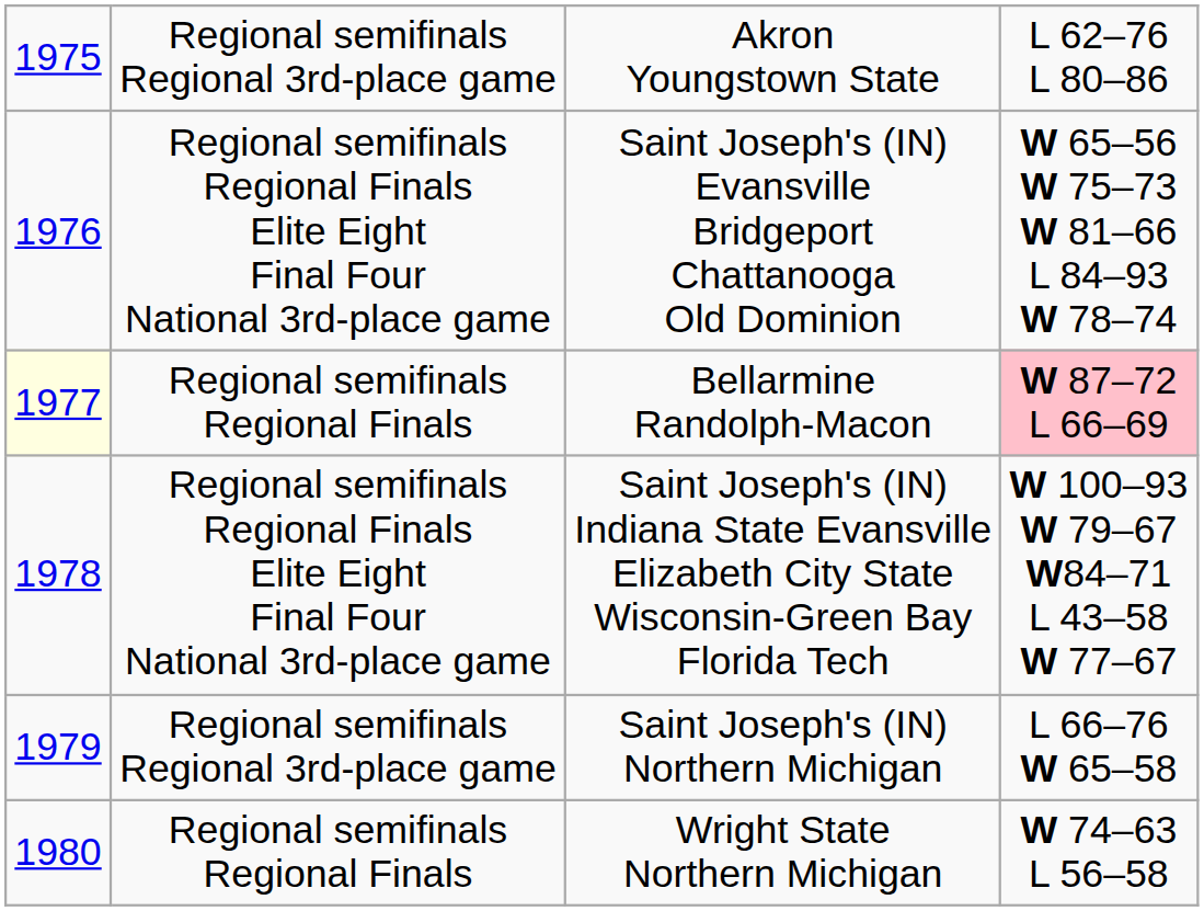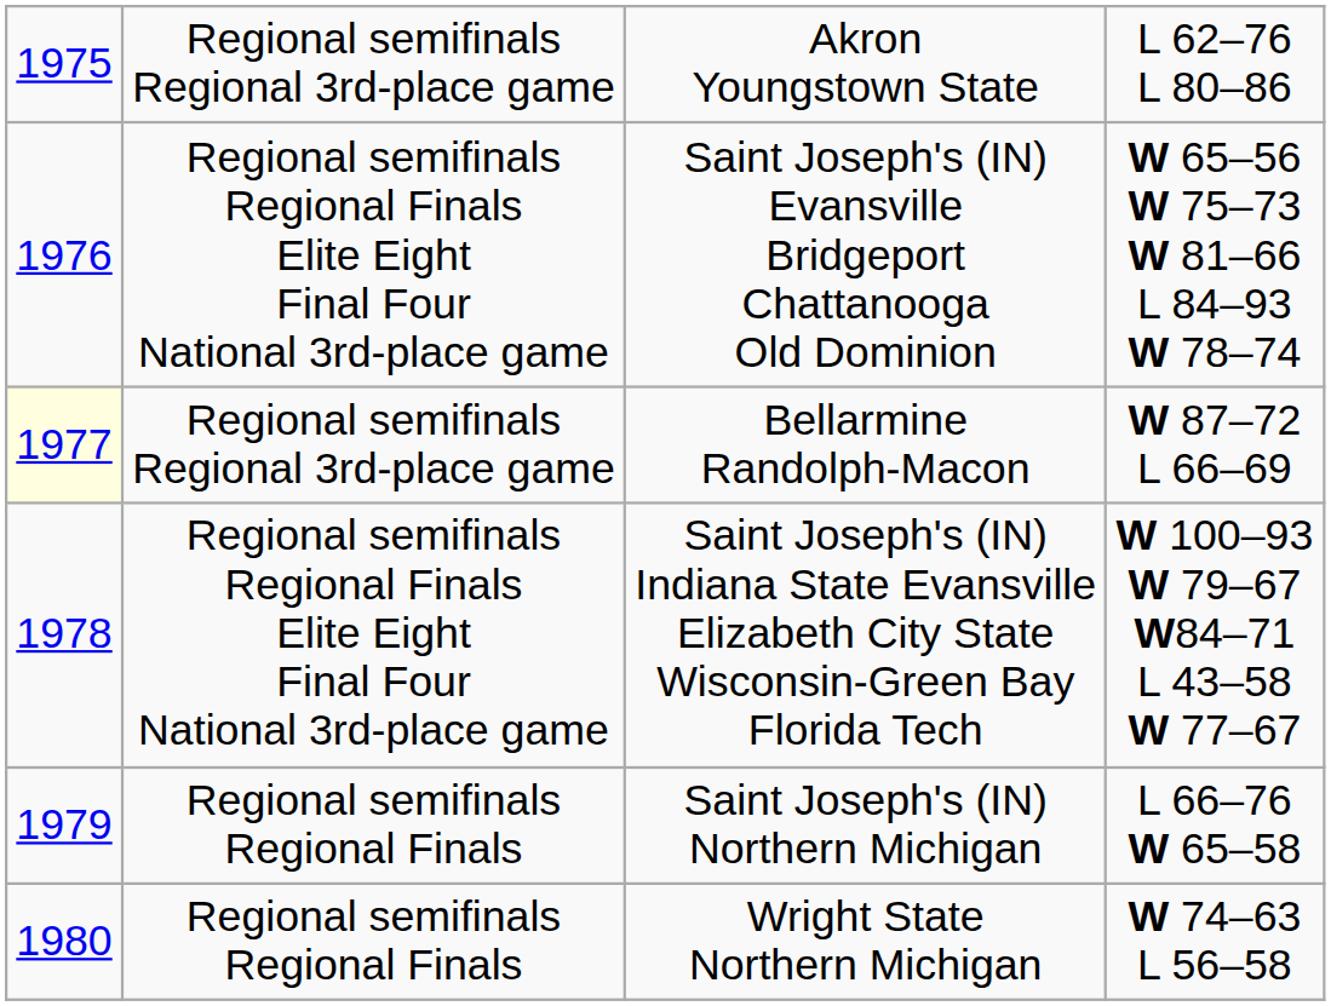 <table class="wikitable">
 <tr align="center">
 <td><a href='#'>1975</a></td>
 <td>Regional semifinals<br>Regional 3rd-place game</td>
 <td>Akron<br>Youngstown State</td>
 <td>L 62–76<br>L 80–86</td>
 </tr>
 <tr align="center">
 <td><a href='#'>1976</a></td>
 <td>Regional semifinals<br>Regional Finals<br>Elite Eight<br>Final Four<br>National 3rd-place game</td>
 <td>Saint Joseph's (IN)<br>Evansville<br>Bridgeport<br>Chattanooga<br>Old Dominion</td>
 <td><strong>W</strong> 65–56<br><strong>W</strong> 75–73<br><strong>W</strong> 81–66<br>L 84–93<br><strong>W</strong> 78–74</td>
 </tr>
 <tr align="center">
 <td style="background: lightyellow;"><a href='#'>1977</a></td>
-<td>Regional semifinals<br>Regional Finals</td>
+<td>Regional semifinals<br>Regional 3rd-place game</td>
 <td>Bellarmine<br>Randolph-Macon</td>
-<td style="background: pink;"><strong>W</strong> 87–72<br>L 66–69</td>
+<td><strong>W</strong> 87–72<br>L 66–69</td>
 </tr>
 <tr align="center">
 <td><a href='#'>1978</a></td>
 <td>Regional semifinals<br>Regional Finals<br>Elite Eight<br>Final Four<br>National 3rd-place game</td>
 <td>Saint Joseph's (IN)<br>Indiana State Evansville<br>Elizabeth City State<br>Wisconsin-Green Bay<br>Florida Tech</td>
 <td><strong>W</strong> 100–93<br><strong>W</strong> 79–67<br><strong>W</strong>84–71<br>L 43–58<br><strong>W</strong> 77–67</td>
 </tr>
 <tr align="center">
 <td><a href='#'>1979</a></td>
-<td>Regional semifinals<br>Regional 3rd-place game</td>
+<td>Regional semifinals<br>Regional Finals</td>
 <td>Saint Joseph's (IN)<br>Northern Michigan</td>
 <td>L 66–76<br><strong>W</strong> 65–58</td>
 </tr>
 <tr align="center">
 <td><a href='#'>1980</a></td>
 <td>Regional semifinals<br>Regional Finals</td>
 <td>Wright State<br>Northern Michigan</td>
 <td><strong>W</strong> 74–63<br>L 56–58</td>
 </tr>
 </table>
